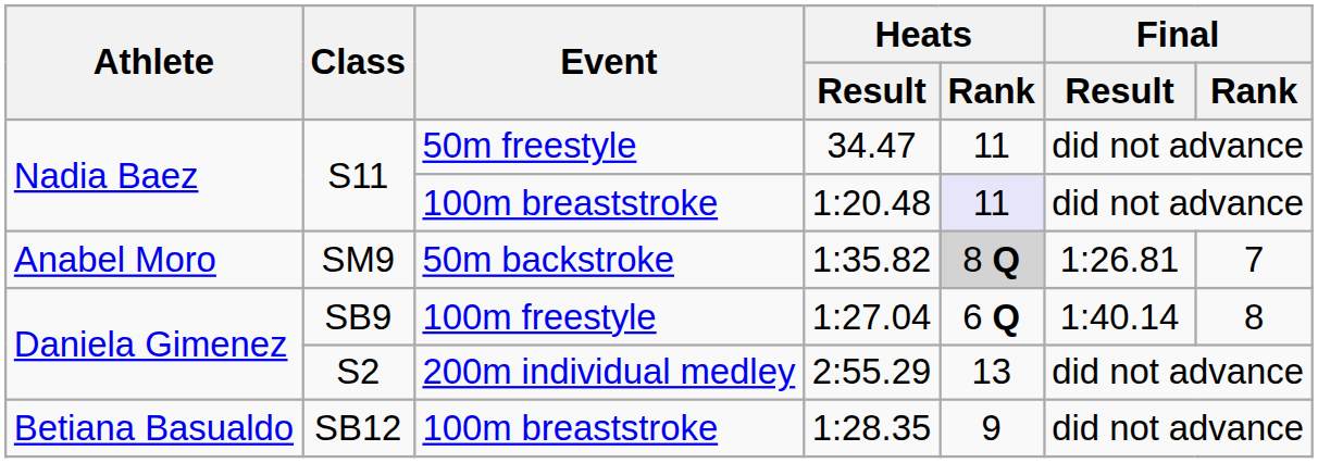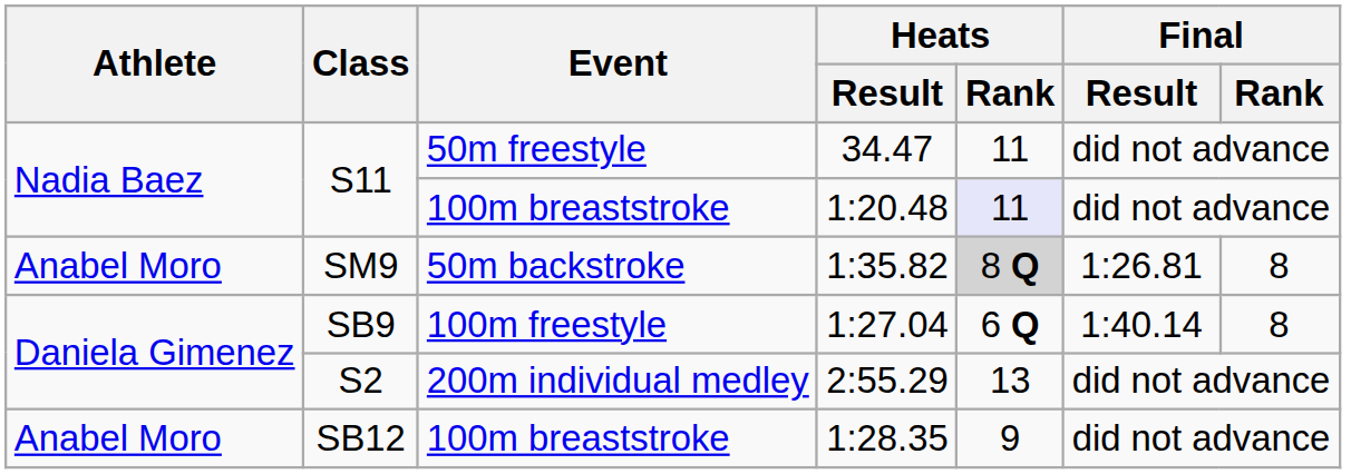 <table class=wikitable style="font-size:90%">
 <tr>
 <th rowspan="2">Athlete</th>
 <th rowspan="2">Class</th>
 <th rowspan="2">Event</th>
 <th colspan="2">Heats</th>
 <th colspan="2">Final</th>
 </tr>
 <tr>
 <th>Result</th>
 <th>Rank</th>
 <th>Result</th>
 <th>Rank</th>
 </tr>
 <tr>
 <td rowspan="2"><a href='#'>Nadia Baez</a></td>
 <td rowspan="2" style="text-align:center;">S11</td>
 <td><a href='#'>50m freestyle</a></td>
 <td style="text-align:center;">34.47</td>
 <td style="text-align:center;">11</td>
 <td style="text-align:center;" colspan="2">did not advance</td>
 </tr>
 <tr>
 <td><a href='#'>100m breaststroke</a></td>
 <td style="text-align:center;">1:20.48</td>
 <td style="background: lavender; text-align:center;">11</td>
 <td style="text-align:center;" colspan="2">did not advance</td>
 </tr>
 <tr>
 <td><a href='#'>Anabel Moro</a></td>
 <td style="text-align:center;">SM9</td>
 <td><a href='#'>50m backstroke</a></td>
 <td style="text-align:center;">1:35.82</td>
 <td style="background: lightgrey; text-align:center;">8 <strong>Q</strong></td>
 <td style="text-align:center;">1:26.81</td>
-<td style="text-align:center;">7</td>
+<td style="text-align:center;">8</td>
 </tr>
 <tr>
 <td rowspan="2"><a href='#'>Daniela Gimenez</a></td>
 <td style="text-align:center;">SB9</td>
 <td><a href='#'>100m freestyle</a></td>
 <td style="text-align:center;">1:27.04</td>
 <td style="text-align:center;">6 <strong>Q</strong></td>
 <td style="text-align:center;">1:40.14</td>
 <td style="text-align:center;">8</td>
 </tr>
 <tr>
 <td style="text-align:center;">S2</td>
 <td><a href='#'>200m individual medley</a></td>
 <td style="text-align:center;">2:55.29</td>
 <td style="text-align:center;">13</td>
 <td style="text-align:center;" colspan="2">did not advance</td>
 </tr>
 <tr>
-<td><a href='#'>Betiana Basualdo</a></td>
+<td><a href='#'>Anabel Moro</a></td>
 <td style="text-align:center;">SB12</td>
 <td><a href='#'>100m breaststroke</a></td>
 <td style="text-align:center;">1:28.35</td>
 <td style="text-align:center;">9</td>
 <td style="text-align:center;" colspan="2">did not advance</td>
 </tr>
 </table>
